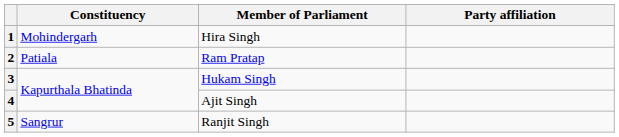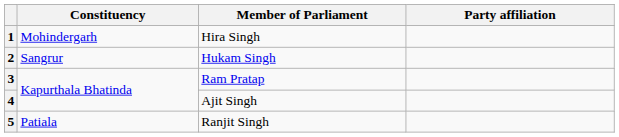 <table class="wikitable sortable">
 <tr style="text-align:center;">
 <th></th>
 <th style="width:13em">Constituency</th>
 <th style="width:15em">Member of Parliament</th>
 <th colspan="2" style="width:15em">Party affiliation</th>
 </tr>
 <tr>
 <th>1</th>
 <td><a href='#'>Mohindergarh</a></td>
 <td>Hira Singh</td>
 <td></td>
 </tr>
 <tr>
 <th>2</th>
-<td><a href='#'>Patiala</a></td>
-<td><a href='#'>Ram Pratap</a></td>
+<td><a href='#'>Sangrur</a></td>
+<td><a href='#'>Hukam Singh</a></td>
 </tr>
 <tr>
 <th>3</th>
 <td rowspan=2><a href='#'>Kapurthala Bhatinda</a></td>
-<td><a href='#'>Hukam Singh</a></td>
+<td><a href='#'>Ram Pratap</a></td>
 <td></td>
 </tr>
 <tr>
 <th>4</th>
 <td>Ajit Singh</td>
 </tr>
 <tr>
 <th>5</th>
-<td><a href='#'>Sangrur</a></td>
+<td><a href='#'>Patiala</a></td>
 <td>Ranjit Singh</td>
 <td></td>
 </tr>
 </table>
